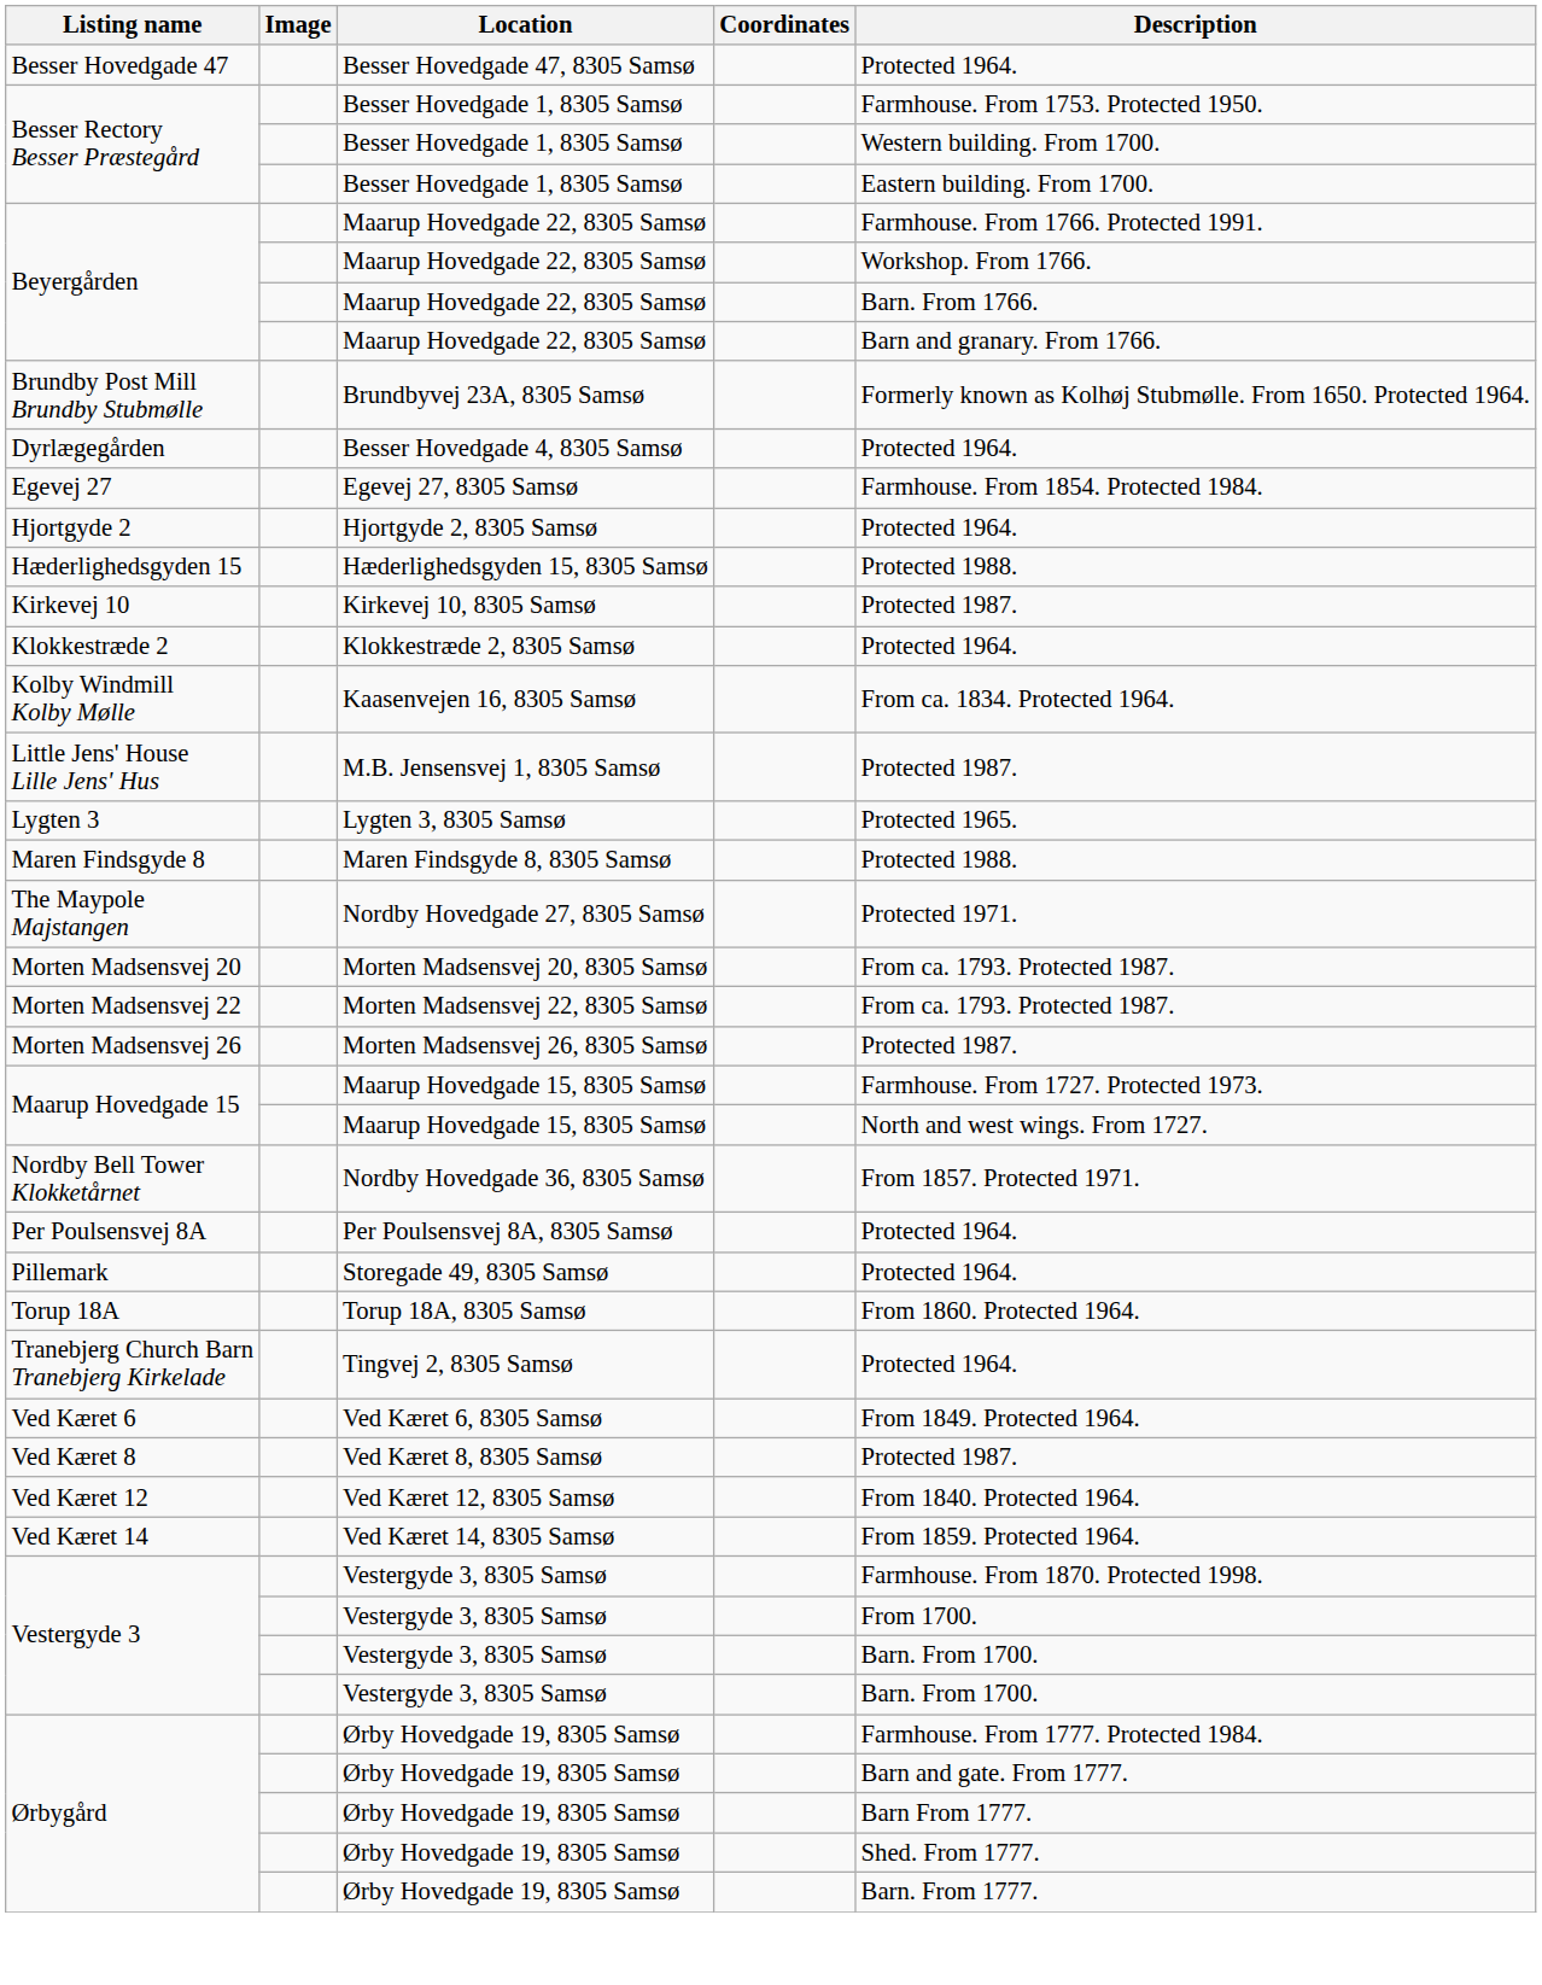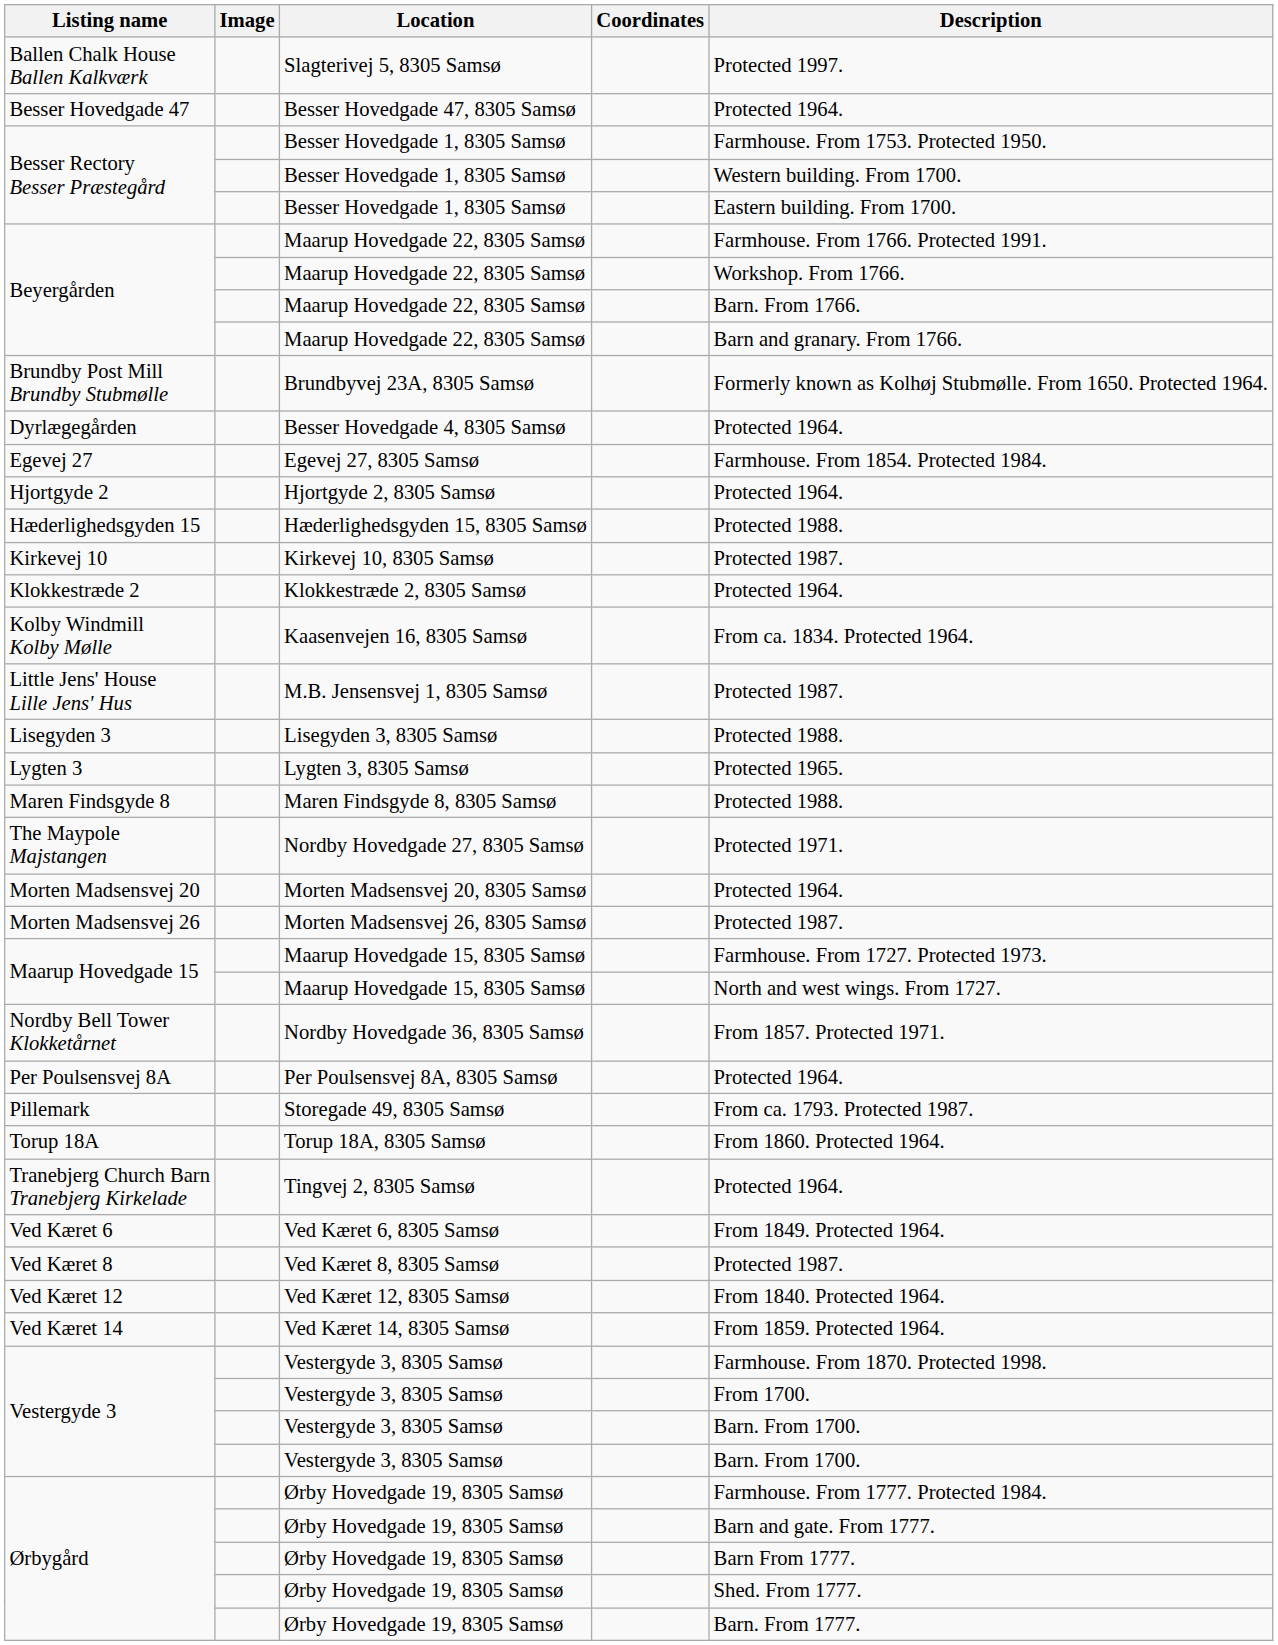 <table class="wikitable sortable">
 <tr>
 <th>Listing name</th>
 <th>Image</th>
 <th>Location</th>
 <th>Coordinates</th>
 <th>Description</th>
+</tr>
+<tr>
+<td>Ballen Chalk House<br><em>Ballen Kalkværk</em></td>
+<td></td>
+<td>Slagterivej 5, 8305 Samsø</td>
+<td></td>
+<td>Protected 1997.</td>
 </tr>
 <tr>
 <td>Besser Hovedgade 47</td>
 <td></td>
 <td>Besser Hovedgade 47, 8305 Samsø</td>
 <td></td>
 <td>Protected 1964.</td>
 </tr>
 <tr>
 <td rowspan="3">Besser Rectory<br><em>Besser Præstegård</em></td>
 <td></td>
 <td>Besser Hovedgade 1, 8305 Samsø</td>
 <td></td>
 <td>Farmhouse. From 1753. Protected 1950.</td>
 </tr>
 <tr>
 <td></td>
 <td>Besser Hovedgade 1, 8305 Samsø</td>
 <td></td>
 <td>Western building. From 1700.</td>
 </tr>
 <tr>
 <td></td>
 <td>Besser Hovedgade 1, 8305 Samsø</td>
 <td></td>
 <td>Eastern building. From 1700.</td>
 </tr>
 <tr>
 <td rowspan="4">Beyergården</td>
 <td></td>
 <td>Maarup Hovedgade 22, 8305 Samsø</td>
 <td></td>
 <td>Farmhouse. From 1766. Protected 1991.</td>
 </tr>
 <tr>
 <td></td>
 <td>Maarup Hovedgade 22, 8305 Samsø</td>
 <td></td>
 <td>Workshop. From 1766.</td>
 </tr>
 <tr>
 <td></td>
 <td>Maarup Hovedgade 22, 8305 Samsø</td>
 <td></td>
 <td>Barn. From 1766.</td>
 </tr>
 <tr>
 <td></td>
 <td>Maarup Hovedgade 22, 8305 Samsø</td>
 <td></td>
 <td>Barn and granary. From 1766.</td>
 </tr>
 <tr>
 <td>Brundby Post Mill<br><em>Brundby Stubmølle</em></td>
 <td></td>
 <td>Brundbyvej 23A, 8305 Samsø</td>
 <td></td>
 <td>Formerly known as Kolhøj Stubmølle. From 1650. Protected 1964.</td>
 </tr>
 <tr>
 <td>Dyrlægegården</td>
 <td></td>
 <td>Besser Hovedgade 4, 8305 Samsø</td>
 <td></td>
 <td>Protected 1964.</td>
 </tr>
 <tr>
 <td>Egevej 27</td>
 <td></td>
 <td>Egevej 27, 8305 Samsø</td>
 <td></td>
 <td>Farmhouse. From 1854. Protected 1984.</td>
 </tr>
 <tr>
 <td>Hjortgyde 2</td>
 <td></td>
 <td>Hjortgyde 2, 8305 Samsø</td>
 <td></td>
 <td>Protected 1964.</td>
 </tr>
 <tr>
 <td>Hæderlighedsgyden 15</td>
 <td></td>
 <td>Hæderlighedsgyden 15, 8305 Samsø</td>
 <td></td>
 <td>Protected 1988.</td>
 </tr>
 <tr>
 <td>Kirkevej 10</td>
 <td></td>
 <td>Kirkevej 10, 8305 Samsø</td>
 <td></td>
 <td>Protected 1987.</td>
 </tr>
 <tr>
 <td>Klokkestræde 2</td>
 <td></td>
 <td>Klokkestræde 2, 8305 Samsø</td>
 <td></td>
 <td>Protected 1964.</td>
 </tr>
 <tr>
 <td>Kolby Windmill<br><em>Kolby Mølle</em></td>
 <td></td>
 <td>Kaasenvejen 16, 8305 Samsø</td>
 <td></td>
 <td>From ca. 1834. Protected 1964.</td>
 </tr>
 <tr>
 <td>Little Jens' House<br><em>Lille Jens' Hus</em></td>
 <td></td>
 <td>M.B. Jensensvej 1, 8305 Samsø</td>
 <td></td>
 <td>Protected 1987.</td>
 </tr>
 <tr>
+<td>Lisegyden 3</td>
+<td></td>
+<td>Lisegyden 3, 8305 Samsø</td>
+<td></td>
+<td>Protected 1988.</td>
+</tr>
+<tr>
 <td>Lygten 3</td>
 <td></td>
 <td>Lygten 3, 8305 Samsø</td>
 <td></td>
 <td>Protected 1965.</td>
 </tr>
 <tr>
 <td>Maren Findsgyde 8</td>
 <td></td>
 <td>Maren Findsgyde 8, 8305 Samsø</td>
 <td></td>
 <td>Protected 1988.</td>
 </tr>
 <tr>
 <td>The Maypole<br><em>Majstangen</em></td>
 <td></td>
 <td>Nordby Hovedgade 27, 8305 Samsø</td>
 <td></td>
 <td>Protected 1971.</td>
 </tr>
 <tr>
 <td>Morten Madsensvej 20</td>
 <td></td>
 <td>Morten Madsensvej 20, 8305 Samsø</td>
 <td></td>
-<td>From ca. 1793. Protected 1987.</td>
-</tr>
-<tr>
-<td>Morten Madsensvej 22</td>
-<td></td>
-<td>Morten Madsensvej 22, 8305 Samsø</td>
-<td></td>
-<td>From ca. 1793. Protected 1987.</td>
+<td>Protected 1964.</td>
 </tr>
 <tr>
 <td>Morten Madsensvej 26</td>
 <td></td>
 <td>Morten Madsensvej 26, 8305 Samsø</td>
 <td></td>
 <td>Protected 1987.</td>
 </tr>
 <tr>
 <td rowspan="2">Maarup Hovedgade 15</td>
 <td></td>
 <td>Maarup Hovedgade 15, 8305 Samsø</td>
 <td></td>
 <td>Farmhouse. From 1727. Protected 1973.</td>
 </tr>
 <tr>
 <td></td>
 <td>Maarup Hovedgade 15, 8305 Samsø</td>
 <td></td>
 <td>North and west wings. From 1727.</td>
 </tr>
 <tr>
 <td>Nordby Bell Tower<br><em>Klokketårnet</em></td>
 <td></td>
 <td>Nordby Hovedgade 36, 8305 Samsø</td>
 <td></td>
 <td>From 1857. Protected 1971.</td>
 </tr>
 <tr>
 <td>Per Poulsensvej 8A</td>
 <td></td>
 <td>Per Poulsensvej 8A, 8305 Samsø</td>
 <td></td>
 <td>Protected 1964.</td>
 </tr>
 <tr>
 <td>Pillemark</td>
 <td></td>
 <td>Storegade 49, 8305 Samsø</td>
 <td></td>
-<td>Protected 1964.</td>
+<td>From ca. 1793. Protected 1987.</td>
 </tr>
 <tr>
 <td>Torup 18A</td>
 <td></td>
 <td>Torup 18A, 8305 Samsø</td>
 <td></td>
 <td>From 1860. Protected 1964.</td>
 </tr>
 <tr>
 <td>Tranebjerg Church Barn<br><em>Tranebjerg Kirkelade</em></td>
 <td></td>
 <td>Tingvej 2, 8305 Samsø</td>
 <td></td>
 <td>Protected 1964.</td>
 </tr>
 <tr>
 <td>Ved Kæret 6</td>
 <td></td>
 <td>Ved Kæret 6, 8305 Samsø</td>
 <td></td>
 <td>From 1849. Protected 1964.</td>
 </tr>
 <tr>
 <td>Ved Kæret 8</td>
 <td></td>
 <td>Ved Kæret 8, 8305 Samsø</td>
 <td></td>
 <td>Protected 1987.</td>
 </tr>
 <tr>
 <td>Ved Kæret 12</td>
 <td></td>
 <td>Ved Kæret 12, 8305 Samsø</td>
 <td></td>
 <td>From 1840. Protected 1964.</td>
 </tr>
 <tr>
 <td>Ved Kæret 14</td>
 <td></td>
 <td>Ved Kæret 14, 8305 Samsø</td>
 <td></td>
 <td>From 1859. Protected 1964.</td>
 </tr>
 <tr>
 <td rowspan="4">Vestergyde 3</td>
 <td></td>
 <td>Vestergyde 3, 8305 Samsø</td>
 <td></td>
 <td>Farmhouse. From 1870. Protected 1998.</td>
 </tr>
 <tr>
 <td></td>
 <td>Vestergyde 3, 8305 Samsø</td>
 <td></td>
 <td>From 1700.</td>
 </tr>
 <tr>
 <td></td>
 <td>Vestergyde 3, 8305 Samsø</td>
 <td></td>
 <td>Barn. From 1700.</td>
 </tr>
 <tr>
 <td></td>
 <td>Vestergyde 3, 8305 Samsø</td>
 <td></td>
 <td>Barn. From 1700.</td>
 </tr>
 <tr>
 <td rowspan="5">Ørbygård</td>
 <td></td>
 <td>Ørby Hovedgade 19, 8305 Samsø</td>
 <td></td>
 <td>Farmhouse. From 1777. Protected 1984.</td>
 </tr>
 <tr>
 <td></td>
 <td>Ørby Hovedgade 19, 8305 Samsø</td>
 <td></td>
 <td>Barn and gate. From 1777.</td>
 </tr>
 <tr>
 <td></td>
 <td>Ørby Hovedgade 19, 8305 Samsø</td>
 <td></td>
 <td>Barn From 1777.</td>
 </tr>
 <tr>
 <td></td>
 <td>Ørby Hovedgade 19, 8305 Samsø</td>
 <td></td>
 <td>Shed. From 1777.</td>
 </tr>
 <tr>
 <td></td>
 <td>Ørby Hovedgade 19, 8305 Samsø</td>
 <td></td>
 <td>Barn. From 1777.</td>
 </tr>
 </table>
